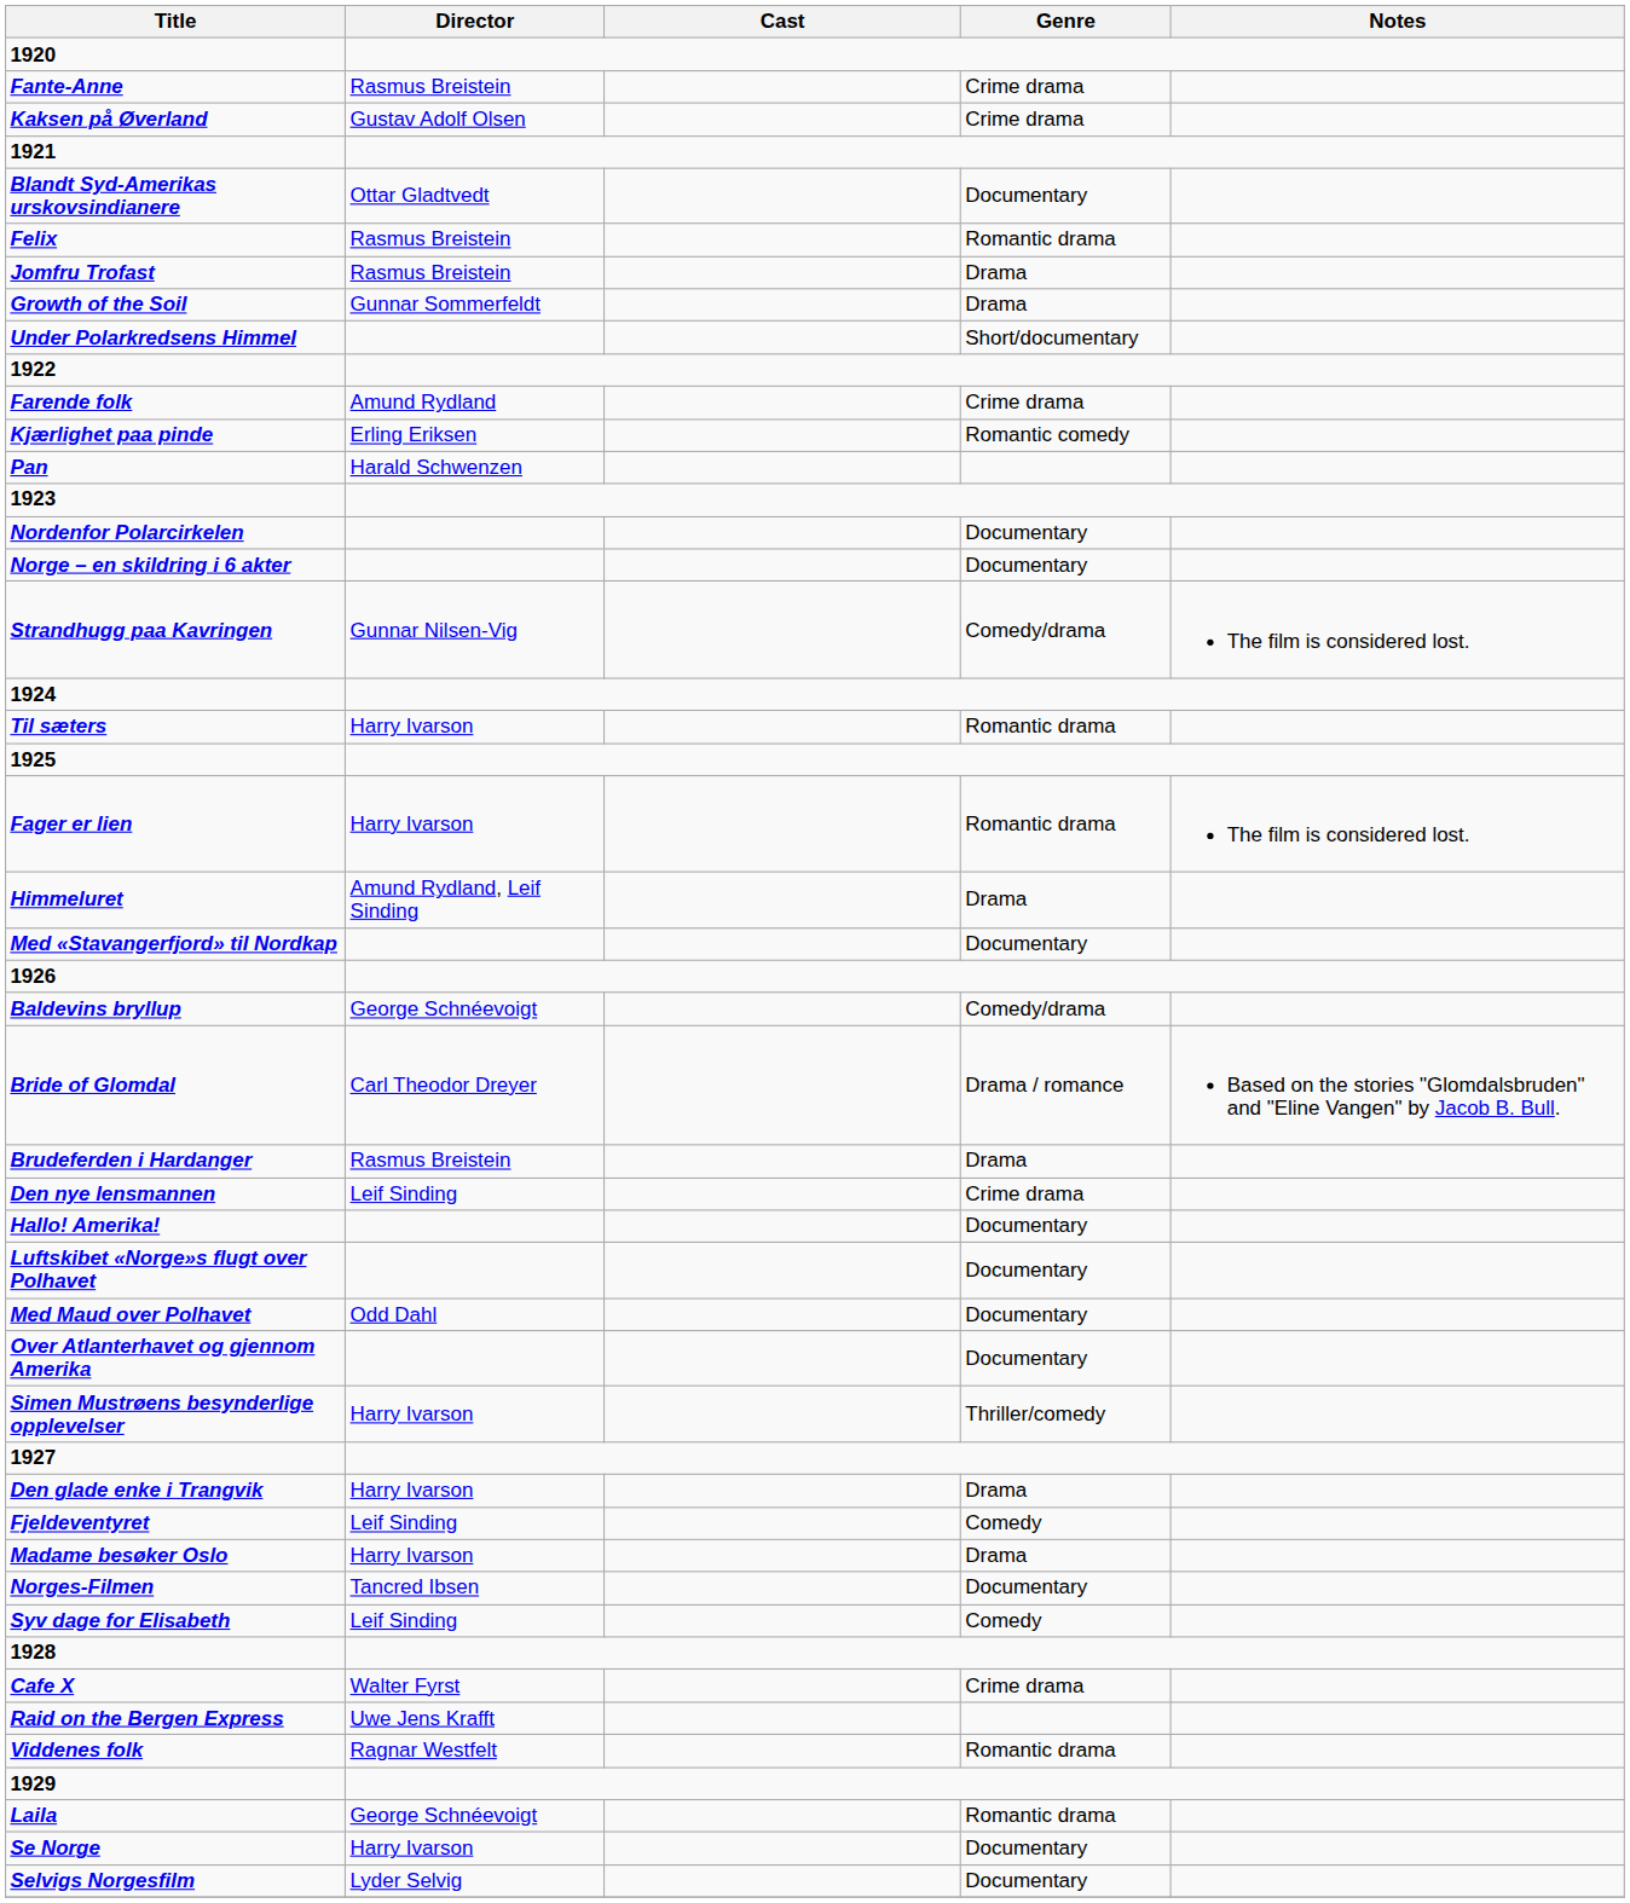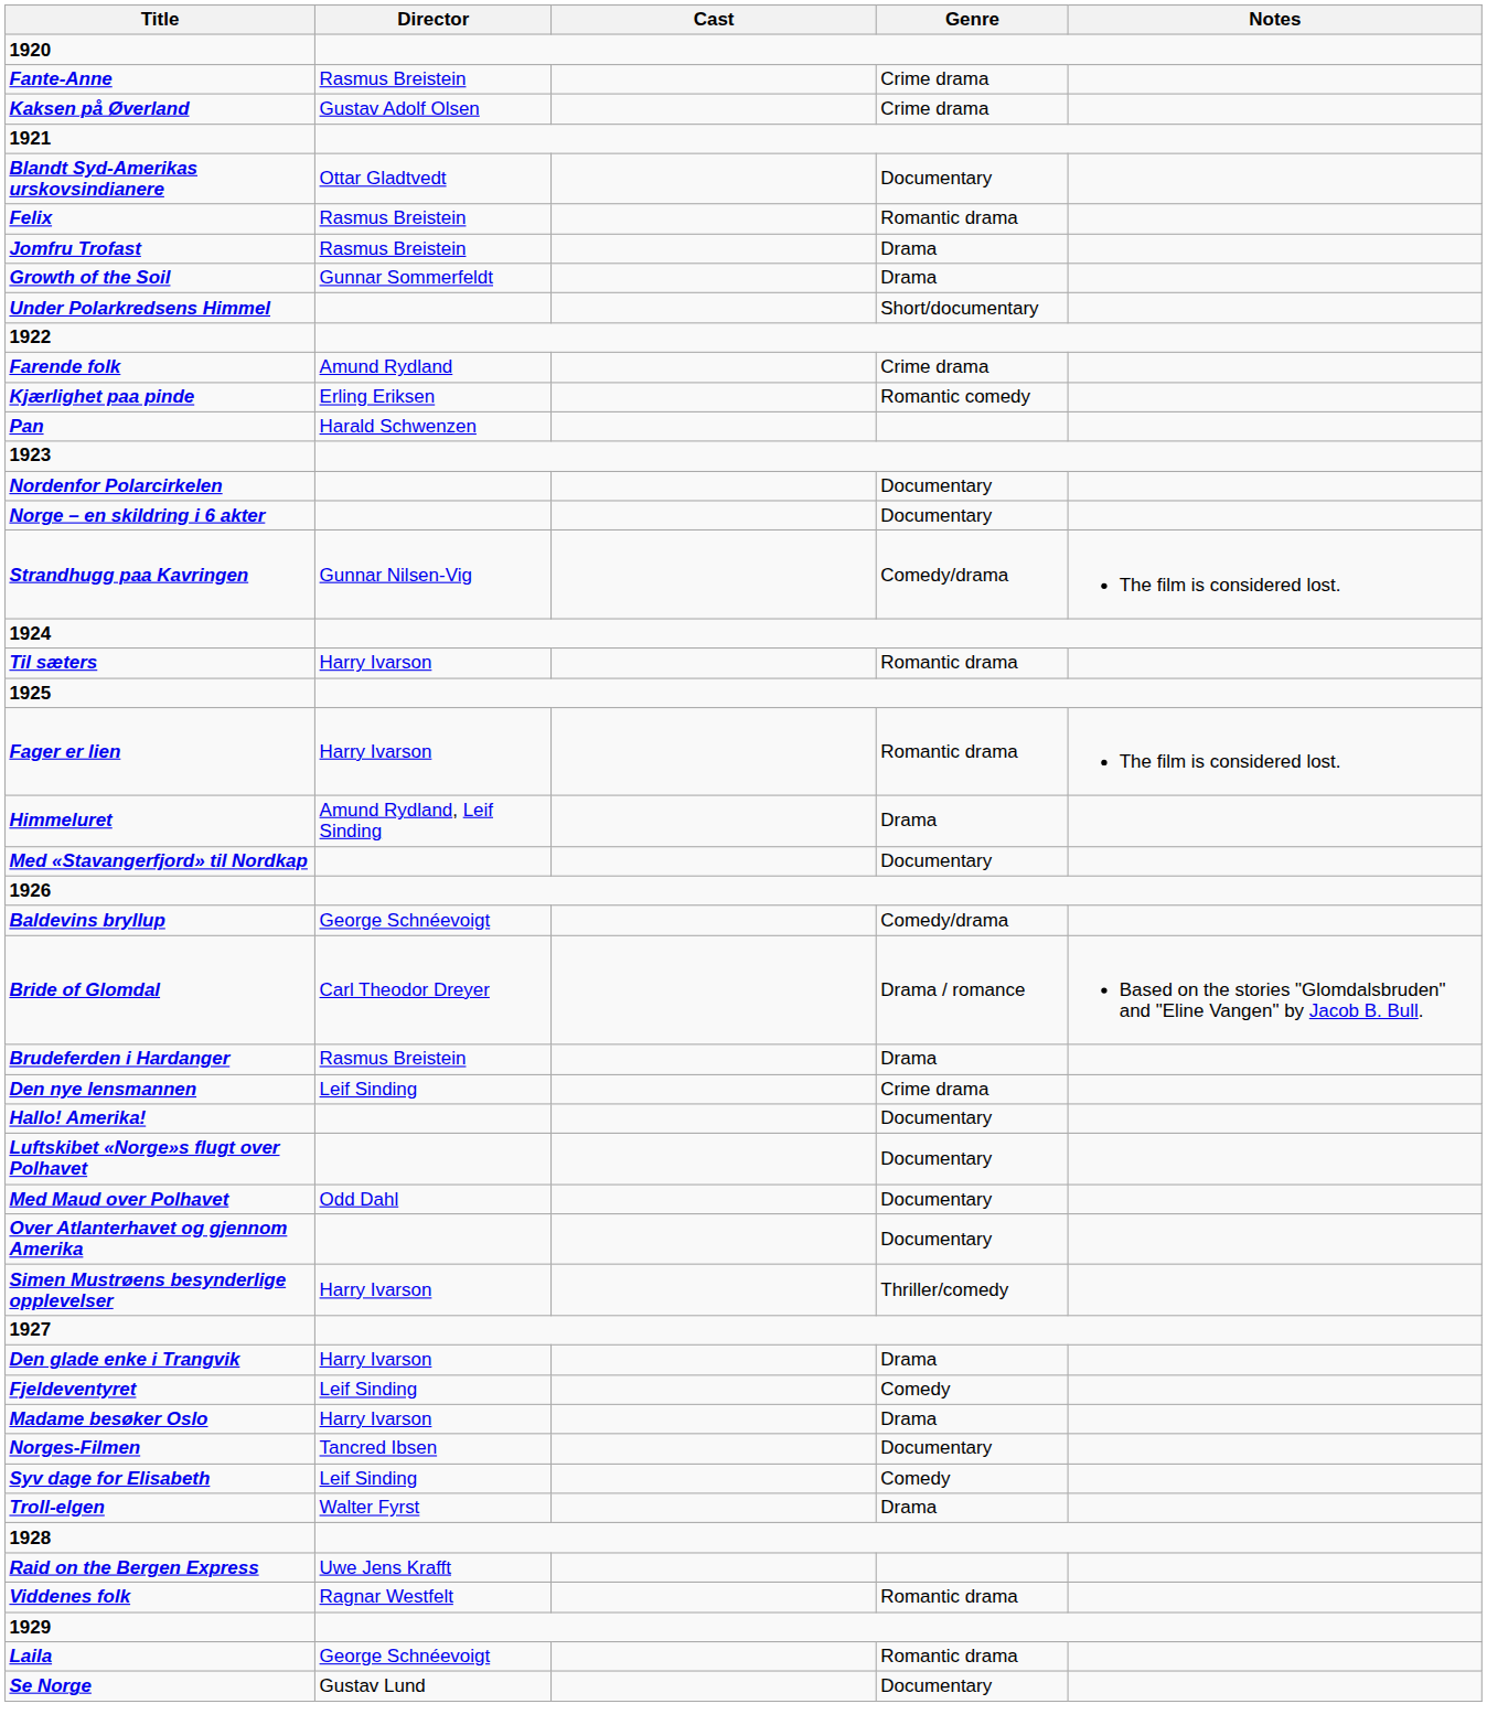 <table class="wikitable" width= "100%">
 <tr>
 <th width=21%>Title</th>
 <th width=16%>Director</th>
 <th width=22%>Cast</th>
 <th width=13%>Genre</th>
 <th width=28%>Notes</th>
 </tr>
 <tr>
 <td><strong>1920</strong></td>
 </tr>
 <tr>
 <td><strong><em><a href='#'>Fante-Anne</a></em></strong></td>
 <td><a href='#'>Rasmus Breistein</a></td>
 <td></td>
 <td>Crime drama</td>
 <td></td>
 </tr>
 <tr>
 <td><strong><em><a href='#'>Kaksen på Øverland</a></em></strong></td>
 <td><a href='#'>Gustav Adolf Olsen</a></td>
 <td></td>
 <td>Crime drama</td>
 <td></td>
 </tr>
 <tr>
 <td><strong>1921</strong></td>
 </tr>
 <tr>
 <td><strong><em><a href='#'>Blandt Syd-Amerikas urskovsindianere</a></em></strong></td>
 <td><a href='#'>Ottar Gladtvedt</a></td>
 <td></td>
 <td>Documentary</td>
 <td></td>
 </tr>
 <tr>
 <td><strong><em><a href='#'>Felix</a></em></strong></td>
 <td><a href='#'>Rasmus Breistein</a></td>
 <td></td>
 <td>Romantic drama</td>
 <td></td>
 </tr>
 <tr>
 <td><strong><em><a href='#'>Jomfru Trofast</a></em></strong></td>
 <td><a href='#'>Rasmus Breistein</a></td>
 <td></td>
 <td>Drama</td>
 <td></td>
 </tr>
 <tr>
 <td><strong><em><a href='#'>Growth of the Soil</a></em></strong></td>
 <td><a href='#'>Gunnar Sommerfeldt</a></td>
 <td></td>
 <td>Drama</td>
 <td></td>
 </tr>
 <tr>
 <td><strong><em><a href='#'>Under Polarkredsens Himmel</a></em></strong></td>
 <td></td>
 <td></td>
 <td>Short/documentary</td>
 <td></td>
 </tr>
 <tr>
 <td><strong>1922</strong></td>
 </tr>
 <tr>
 <td><strong><em><a href='#'>Farende folk</a></em></strong></td>
 <td><a href='#'>Amund Rydland</a></td>
 <td></td>
 <td>Crime drama</td>
 <td></td>
 </tr>
 <tr>
 <td><strong><em><a href='#'>Kjærlighet paa pinde</a></em></strong></td>
 <td><a href='#'>Erling Eriksen</a></td>
 <td></td>
 <td>Romantic comedy</td>
 <td></td>
 </tr>
 <tr>
 <td><strong><em><a href='#'>Pan</a></em></strong></td>
 <td><a href='#'>Harald Schwenzen</a></td>
 <td></td>
 <td></td>
 <td></td>
 </tr>
 <tr>
 <td><strong>1923</strong></td>
 </tr>
 <tr>
 <td><strong><em><a href='#'>Nordenfor Polarcirkelen</a></em></strong></td>
 <td></td>
 <td></td>
 <td>Documentary</td>
 <td></td>
 </tr>
 <tr>
 <td><strong><em><a href='#'>Norge – en skildring i 6 akter</a></em></strong></td>
 <td></td>
 <td></td>
 <td>Documentary</td>
 <td></td>
 </tr>
 <tr>
 <td><strong><em><a href='#'>Strandhugg paa Kavringen</a></em></strong></td>
 <td><a href='#'>Gunnar Nilsen-Vig</a></td>
 <td></td>
 <td>Comedy/drama</td>
 <td><br><ul><li>The film is considered lost.</li></ul></td>
 </tr>
 <tr>
 <td><strong>1924</strong></td>
 </tr>
 <tr>
 <td><strong><em><a href='#'>Til sæters</a></em></strong></td>
 <td><a href='#'>Harry Ivarson</a></td>
 <td></td>
 <td>Romantic drama</td>
 <td></td>
 </tr>
 <tr>
 <td><strong>1925</strong></td>
 </tr>
 <tr>
 <td><strong><em><a href='#'>Fager er lien</a></em></strong></td>
 <td><a href='#'>Harry Ivarson</a></td>
 <td></td>
 <td>Romantic drama</td>
 <td><br><ul><li>The film is considered lost.</li></ul></td>
 </tr>
 <tr>
 <td><strong><em><a href='#'>Himmeluret</a></em></strong></td>
 <td><a href='#'>Amund Rydland</a>, <a href='#'>Leif Sinding</a></td>
 <td></td>
 <td>Drama</td>
 <td></td>
 </tr>
 <tr>
 <td><strong><em><a href='#'>Med «Stavangerfjord» til Nordkap</a></em></strong></td>
 <td></td>
 <td></td>
 <td>Documentary</td>
 <td></td>
 </tr>
 <tr>
 <td><strong>1926</strong></td>
 </tr>
 <tr>
 <td><strong><em><a href='#'>Baldevins bryllup</a></em></strong></td>
 <td><a href='#'>George Schnéevoigt</a></td>
 <td></td>
 <td>Comedy/drama</td>
 <td></td>
 </tr>
 <tr>
 <td><strong><em><a href='#'>Bride of Glomdal</a></em></strong></td>
 <td><a href='#'>Carl Theodor Dreyer</a></td>
 <td></td>
 <td>Drama / romance</td>
 <td><br><ul><li>Based on the stories "Glomdalsbruden" and "Eline Vangen" by <a href='#'>Jacob B. Bull</a>.</li></ul></td>
 </tr>
 <tr>
 <td><strong><em><a href='#'>Brudeferden i Hardanger</a></em></strong></td>
 <td><a href='#'>Rasmus Breistein</a></td>
 <td></td>
 <td>Drama</td>
 <td></td>
 </tr>
 <tr>
 <td><strong><em><a href='#'>Den nye lensmannen</a></em></strong></td>
 <td><a href='#'>Leif Sinding</a></td>
 <td></td>
 <td>Crime drama</td>
 <td></td>
 </tr>
 <tr>
 <td><strong><em><a href='#'>Hallo! Amerika!</a></em></strong></td>
 <td></td>
 <td></td>
 <td>Documentary</td>
 <td></td>
 </tr>
 <tr>
 <td><strong><em><a href='#'>Luftskibet «Norge»s flugt over Polhavet</a></em></strong></td>
 <td></td>
 <td></td>
 <td>Documentary</td>
 <td></td>
 </tr>
 <tr>
 <td><strong><em><a href='#'>Med Maud over Polhavet</a></em></strong></td>
 <td><a href='#'>Odd Dahl</a></td>
 <td></td>
 <td>Documentary</td>
 <td></td>
 </tr>
 <tr>
 <td><strong><em><a href='#'>Over Atlanterhavet og gjennom Amerika</a></em></strong></td>
 <td></td>
 <td></td>
 <td>Documentary</td>
 <td></td>
 </tr>
 <tr>
 <td><strong><em><a href='#'>Simen Mustrøens besynderlige opplevelser</a></em></strong></td>
 <td><a href='#'>Harry Ivarson</a></td>
 <td></td>
 <td>Thriller/comedy</td>
 <td></td>
 </tr>
 <tr>
 <td><strong>1927</strong></td>
 </tr>
 <tr>
 <td><strong><em><a href='#'>Den glade enke i Trangvik</a></em></strong></td>
 <td><a href='#'>Harry Ivarson</a></td>
 <td></td>
 <td>Drama</td>
 <td></td>
 </tr>
 <tr>
 <td><strong><em><a href='#'>Fjeldeventyret</a></em></strong></td>
 <td><a href='#'>Leif Sinding</a></td>
 <td></td>
 <td>Comedy</td>
 <td></td>
 </tr>
 <tr>
 <td><strong><em><a href='#'>Madame besøker Oslo</a></em></strong></td>
 <td><a href='#'>Harry Ivarson</a></td>
 <td></td>
 <td>Drama</td>
 <td></td>
 </tr>
 <tr>
 <td><strong><em><a href='#'>Norges-Filmen</a></em></strong></td>
 <td><a href='#'>Tancred Ibsen</a></td>
 <td></td>
 <td>Documentary</td>
 <td></td>
 </tr>
 <tr>
 <td><strong><em><a href='#'>Syv dage for Elisabeth</a></em></strong></td>
 <td><a href='#'>Leif Sinding</a></td>
 <td></td>
 <td>Comedy</td>
 <td></td>
 </tr>
 <tr>
-<td><strong>1928</strong></td>
+<td><strong><em><a href='#'>Troll-elgen</a></em></strong></td>
+<td><a href='#'>Walter Fyrst</a></td>
+<td></td>
+<td>Drama</td>
+<td></td>
 </tr>
 <tr>
-<td><strong><em><a href='#'>Cafe X</a></em></strong></td>
-<td><a href='#'>Walter Fyrst</a></td>
-<td></td>
-<td>Crime drama</td>
-<td></td>
+<td><strong>1928</strong></td>
 </tr>
 <tr>
 <td><strong><em><a href='#'>Raid on the Bergen Express</a></em></strong></td>
 <td><a href='#'>Uwe Jens Krafft</a></td>
 <td></td>
 <td></td>
 <td></td>
 </tr>
 <tr>
 <td><strong><em><a href='#'>Viddenes folk</a></em></strong></td>
 <td><a href='#'>Ragnar Westfelt</a></td>
 <td></td>
 <td>Romantic drama</td>
 <td></td>
 </tr>
 <tr>
 <td><strong>1929</strong></td>
 </tr>
 <tr>
 <td><strong><em><a href='#'>Laila</a></em></strong></td>
 <td><a href='#'>George Schnéevoigt</a></td>
 <td></td>
 <td>Romantic drama</td>
 <td></td>
 </tr>
 <tr>
 <td><strong><em><a href='#'>Se Norge</a></em></strong></td>
-<td><a href='#'>Harry Ivarson</a></td>
-<td></td>
-<td>Documentary</td>
-<td></td>
-</tr>
-<tr>
-<td><strong><em><a href='#'>Selvigs Norgesfilm</a></em></strong></td>
-<td><a href='#'>Lyder Selvig</a></td>
+<td>Gustav Lund</td>
 <td></td>
 <td>Documentary</td>
 <td></td>
 </tr>
 <tr>
 </tr>
 </table>
